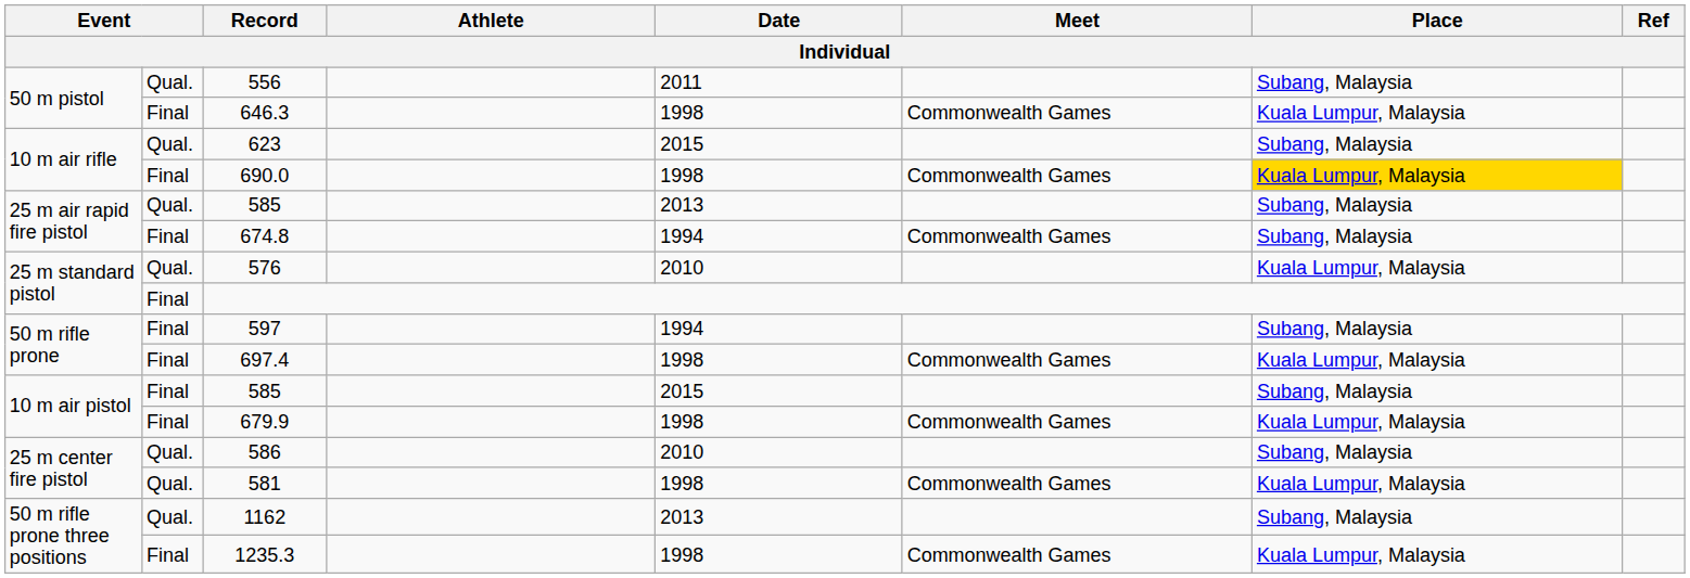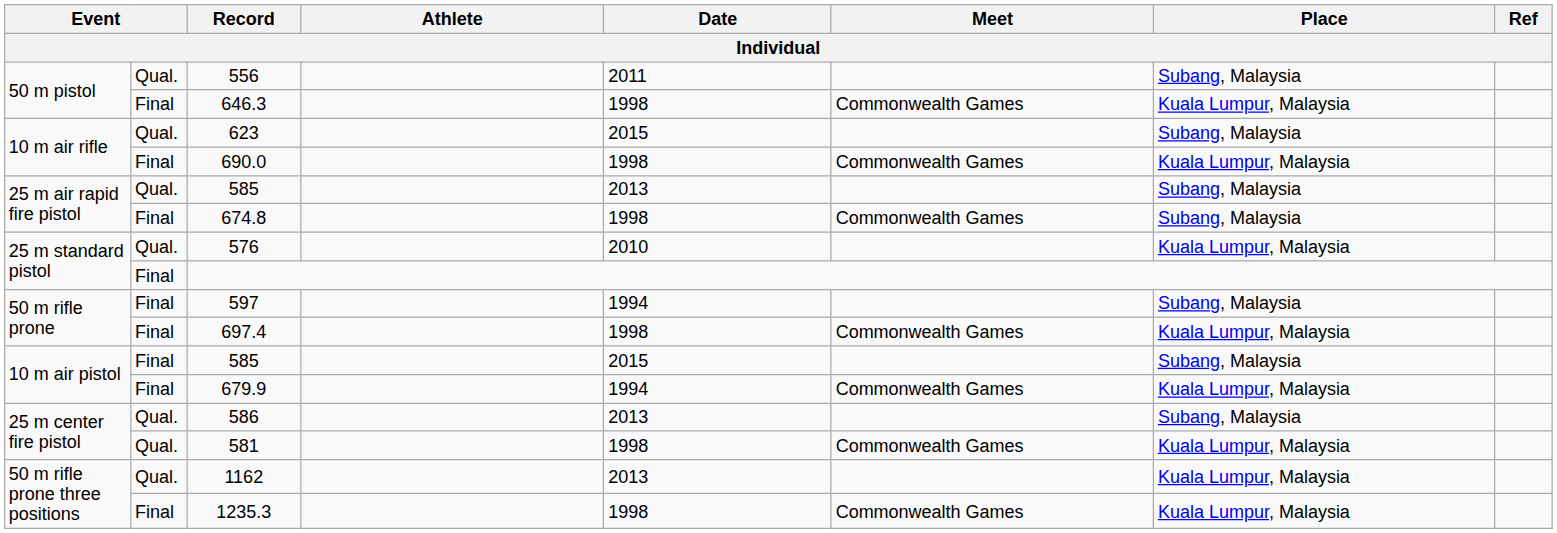 <table class="wikitable" style="font-size:90%; width: 98%;">
 <tr>
 <th colspan=2 width=8%>Event</th>
 <th width=6%>Record</th>
 <th width=16%>Athlete</th>
 <th width=12%>Date</th>
 <th width=17%>Meet</th>
 <th width=18%>Place</th>
 <th width=3%>Ref</th>
 </tr>
 <tr bgcolor="#DDDDDD">
 <th colspan="8">Individual</th>
 </tr>
 <tr>
 <td rowspan=2>50 m pistol</td>
 <td>Qual.</td>
 <td align=center>556</td>
 <td></td>
 <td>2011</td>
 <td></td>
 <td> <a href='#'>Subang</a>, Malaysia</td>
 <td></td>
 </tr>
 <tr>
 <td>Final</td>
 <td align=center>646.3</td>
 <td></td>
 <td>1998</td>
 <td>Commonwealth Games</td>
 <td> <a href='#'>Kuala Lumpur</a>, Malaysia</td>
 <td></td>
 </tr>
 <tr>
 <td rowspan=2>10 m air rifle</td>
 <td>Qual.</td>
 <td align=center>623</td>
 <td></td>
 <td>2015</td>
 <td></td>
 <td> <a href='#'>Subang</a>, Malaysia</td>
 <td></td>
 </tr>
 <tr>
 <td>Final</td>
 <td align=center>690.0</td>
 <td></td>
 <td>1998</td>
 <td>Commonwealth Games</td>
-<td style="background: gold;"> <a href='#'>Kuala Lumpur</a>, Malaysia</td>
+<td> <a href='#'>Kuala Lumpur</a>, Malaysia</td>
 <td></td>
 </tr>
 <tr>
 <td rowspan=2>25 m air rapid fire pistol</td>
 <td>Qual.</td>
 <td align=center>585</td>
 <td></td>
 <td>2013</td>
 <td></td>
 <td> <a href='#'>Subang</a>, Malaysia</td>
 <td></td>
 </tr>
 <tr>
 <td>Final</td>
 <td align=center>674.8</td>
 <td></td>
-<td>1994</td>
+<td>1998</td>
 <td>Commonwealth Games</td>
 <td> <a href='#'>Subang</a>, Malaysia</td>
 <td></td>
 </tr>
 <tr>
 <td rowspan=2>25 m standard pistol</td>
 <td>Qual.</td>
 <td align=center>576</td>
 <td></td>
 <td>2010</td>
 <td></td>
 <td> <a href='#'>Kuala Lumpur</a>, Malaysia</td>
 <td></td>
 </tr>
 <tr>
 <td>Final</td>
 </tr>
 <tr>
 <td rowspan=2>50 m rifle prone</td>
 <td>Final</td>
 <td align=center>597</td>
 <td></td>
 <td>1994</td>
 <td></td>
 <td> <a href='#'>Subang</a>, Malaysia</td>
 <td></td>
 </tr>
 <tr>
 <td>Final</td>
 <td align=center>697.4</td>
 <td></td>
 <td>1998</td>
 <td>Commonwealth Games</td>
 <td> <a href='#'>Kuala Lumpur</a>, Malaysia</td>
 <td></td>
 </tr>
 <tr>
 <td rowspan=2>10 m air pistol</td>
 <td>Final</td>
 <td align=center>585</td>
 <td></td>
 <td>2015</td>
 <td></td>
 <td> <a href='#'>Subang</a>, Malaysia</td>
 <td></td>
 </tr>
 <tr>
 <td>Final</td>
 <td align=center>679.9</td>
 <td></td>
-<td>1998</td>
+<td>1994</td>
 <td>Commonwealth Games</td>
 <td> <a href='#'>Kuala Lumpur</a>, Malaysia</td>
 <td></td>
 </tr>
 <tr>
 <td rowspan=2>25 m center fire pistol</td>
 <td>Qual.</td>
 <td align=center>586</td>
 <td></td>
-<td>2010</td>
+<td>2013</td>
 <td></td>
 <td> <a href='#'>Subang</a>, Malaysia</td>
 <td></td>
 </tr>
 <tr>
 <td>Qual.</td>
 <td align=center>581</td>
 <td></td>
 <td>1998</td>
 <td>Commonwealth Games</td>
 <td> <a href='#'>Kuala Lumpur</a>, Malaysia</td>
 <td></td>
 </tr>
 <tr>
 <td rowspan=2>50 m rifle prone three positions</td>
 <td>Qual.</td>
 <td align=center>1162</td>
 <td></td>
 <td>2013</td>
 <td></td>
-<td> <a href='#'>Subang</a>, Malaysia</td>
+<td> <a href='#'>Kuala Lumpur</a>, Malaysia</td>
 <td></td>
 </tr>
 <tr>
 <td>Final</td>
 <td align=center>1235.3</td>
 <td></td>
 <td>1998</td>
 <td>Commonwealth Games</td>
 <td> <a href='#'>Kuala Lumpur</a>, Malaysia</td>
 <td></td>
 </tr>
 </table>
